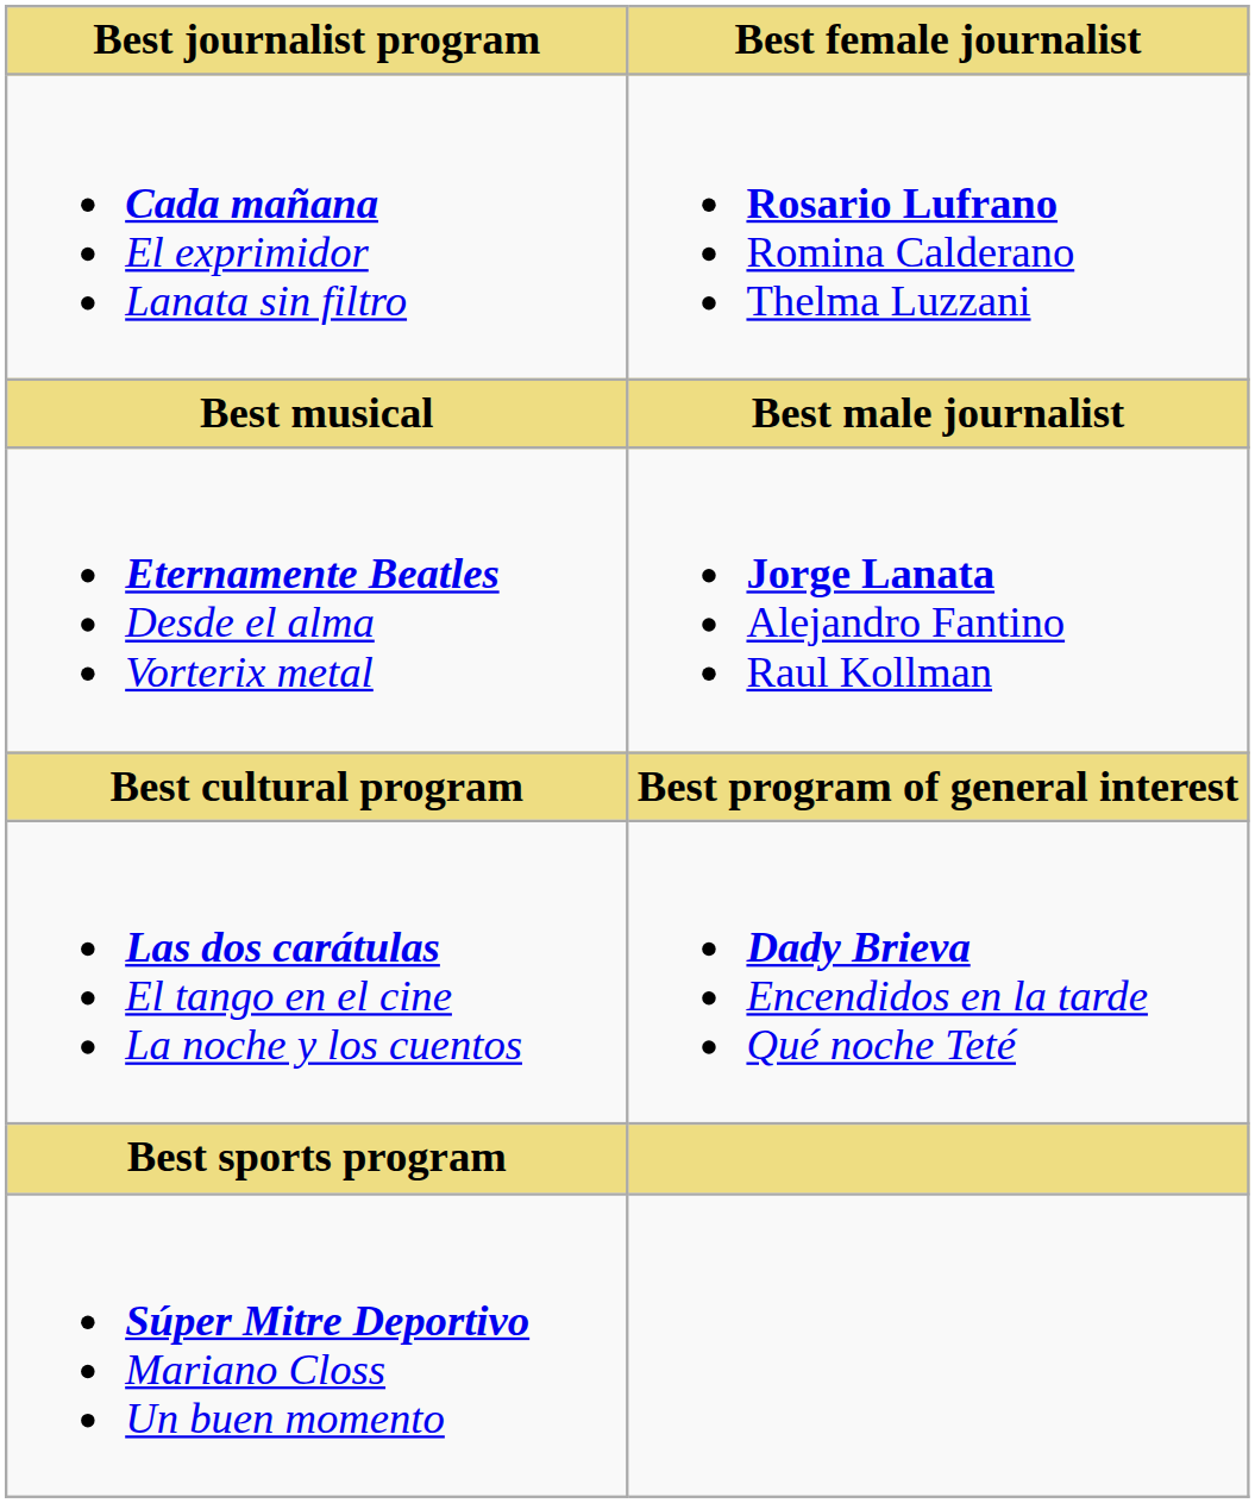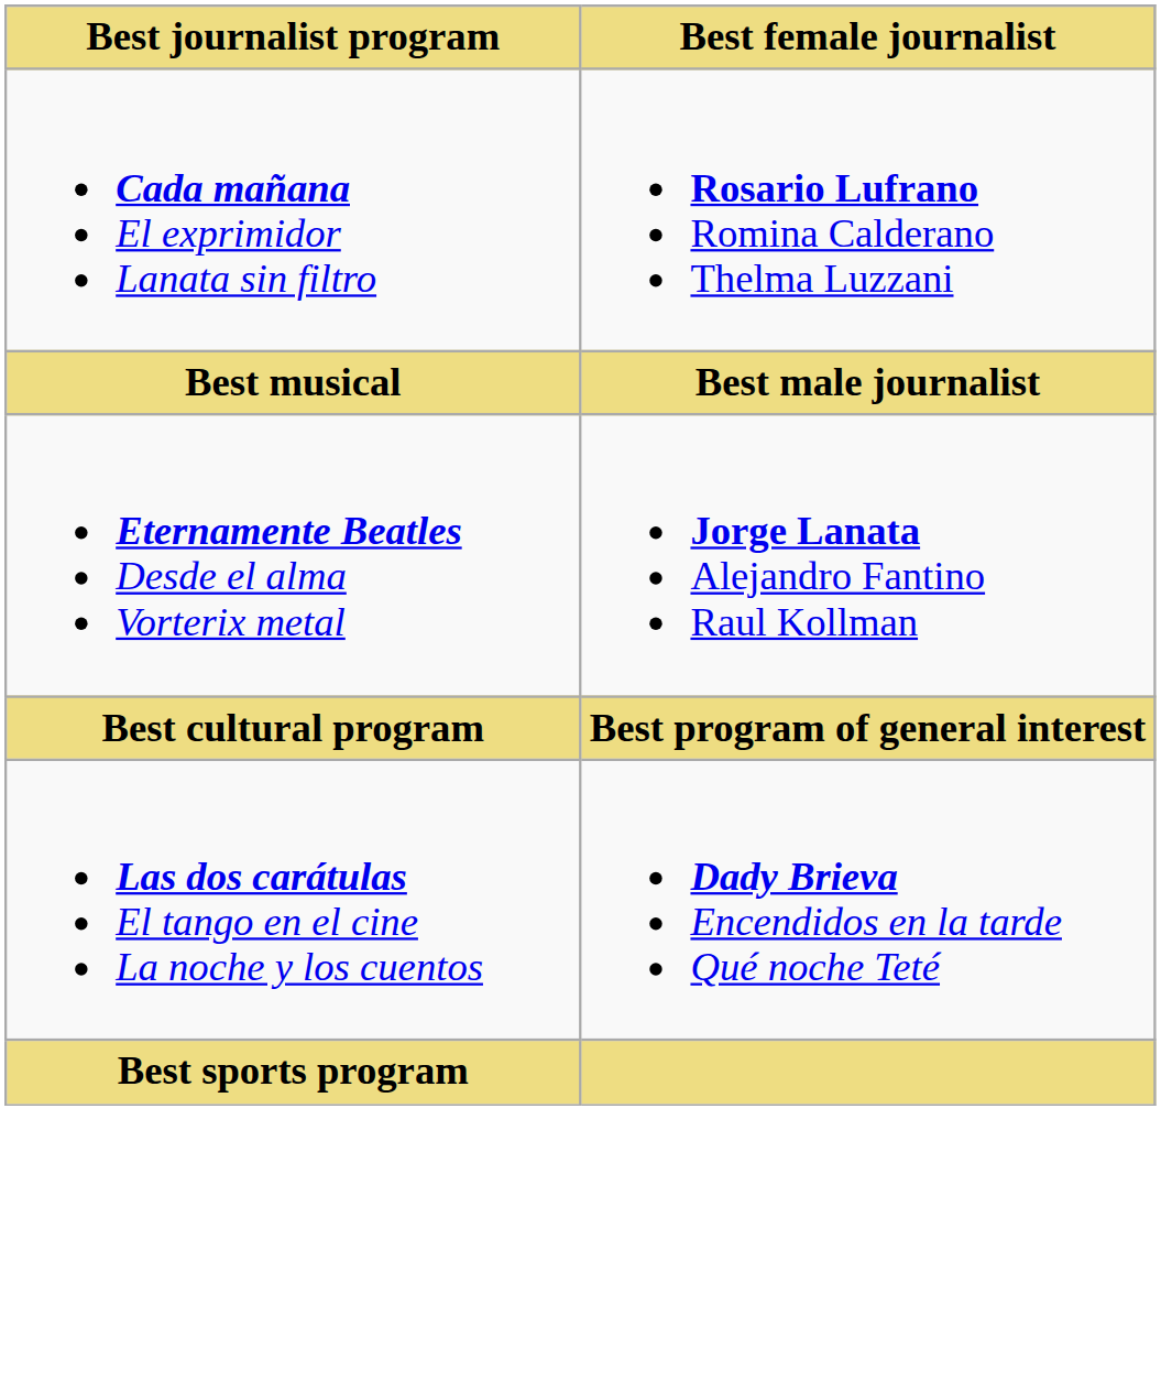 <table class=wikitable>
 <tr>
 <th style="background:#EEDD82; width:50%">Best journalist program</th>
 <th style="background:#EEDD82; width:50%">Best female journalist</th>
 </tr>
 <tr>
 <td valign="top"><br><ul><li><strong><em><a href='#'>Cada mañana</a></em></strong></li><li><em><a href='#'>El exprimidor</a></em></li><li><em><a href='#'>Lanata sin filtro</a></em></li></ul></td>
 <td valign="top"><br><ul><li><strong><a href='#'>Rosario Lufrano</a></strong></li><li><a href='#'>Romina Calderano</a></li><li><a href='#'>Thelma Luzzani</a></li></ul></td>
 </tr>
 <tr>
 <th style="background:#EEDD82; width:50%">Best musical</th>
 <th style="background:#EEDD82; width:50%">Best male journalist</th>
 </tr>
 <tr>
 <td valign="top"><br><ul><li><strong><em><a href='#'>Eternamente Beatles</a></em></strong></li><li><em><a href='#'>Desde el alma</a></em></li><li><em><a href='#'>Vorterix metal</a></em></li></ul></td>
 <td valign="top"><br><ul><li><strong><a href='#'>Jorge Lanata</a></strong></li><li><a href='#'>Alejandro Fantino</a></li><li><a href='#'>Raul Kollman</a></li></ul></td>
 </tr>
 <tr>
 <th style="background:#EEDD82; width:50%">Best cultural program</th>
 <th style="background:#EEDD82; width:50%">Best program of general interest</th>
 </tr>
 <tr>
 <td valign="top"><br><ul><li><strong><em><a href='#'>Las dos carátulas</a></em></strong></li><li><em><a href='#'>El tango en el cine</a></em></li><li><em><a href='#'>La noche y los cuentos</a></em></li></ul></td>
 <td valign="top"><br><ul><li><strong><em><a href='#'>Dady Brieva</a></em></strong></li><li><em><a href='#'>Encendidos en la tarde</a></em></li><li><em><a href='#'>Qué noche Teté</a></em></li></ul></td>
 </tr>
 <tr>
 <th style="background:#EEDD82; width:50%">Best sports program</th>
 <th style="background:#EEDD82; width:50%"></th>
 </tr>
-<tr>
-<td valign="top"><br><ul><li><strong><em><a href='#'>Súper Mitre Deportivo</a></em></strong></li><li><em><a href='#'>Mariano Closs</a></em></li><li><em><a href='#'>Un buen momento</a></em></li></ul></td>
-<td valign="top"></td>
-</tr>
 </table>
